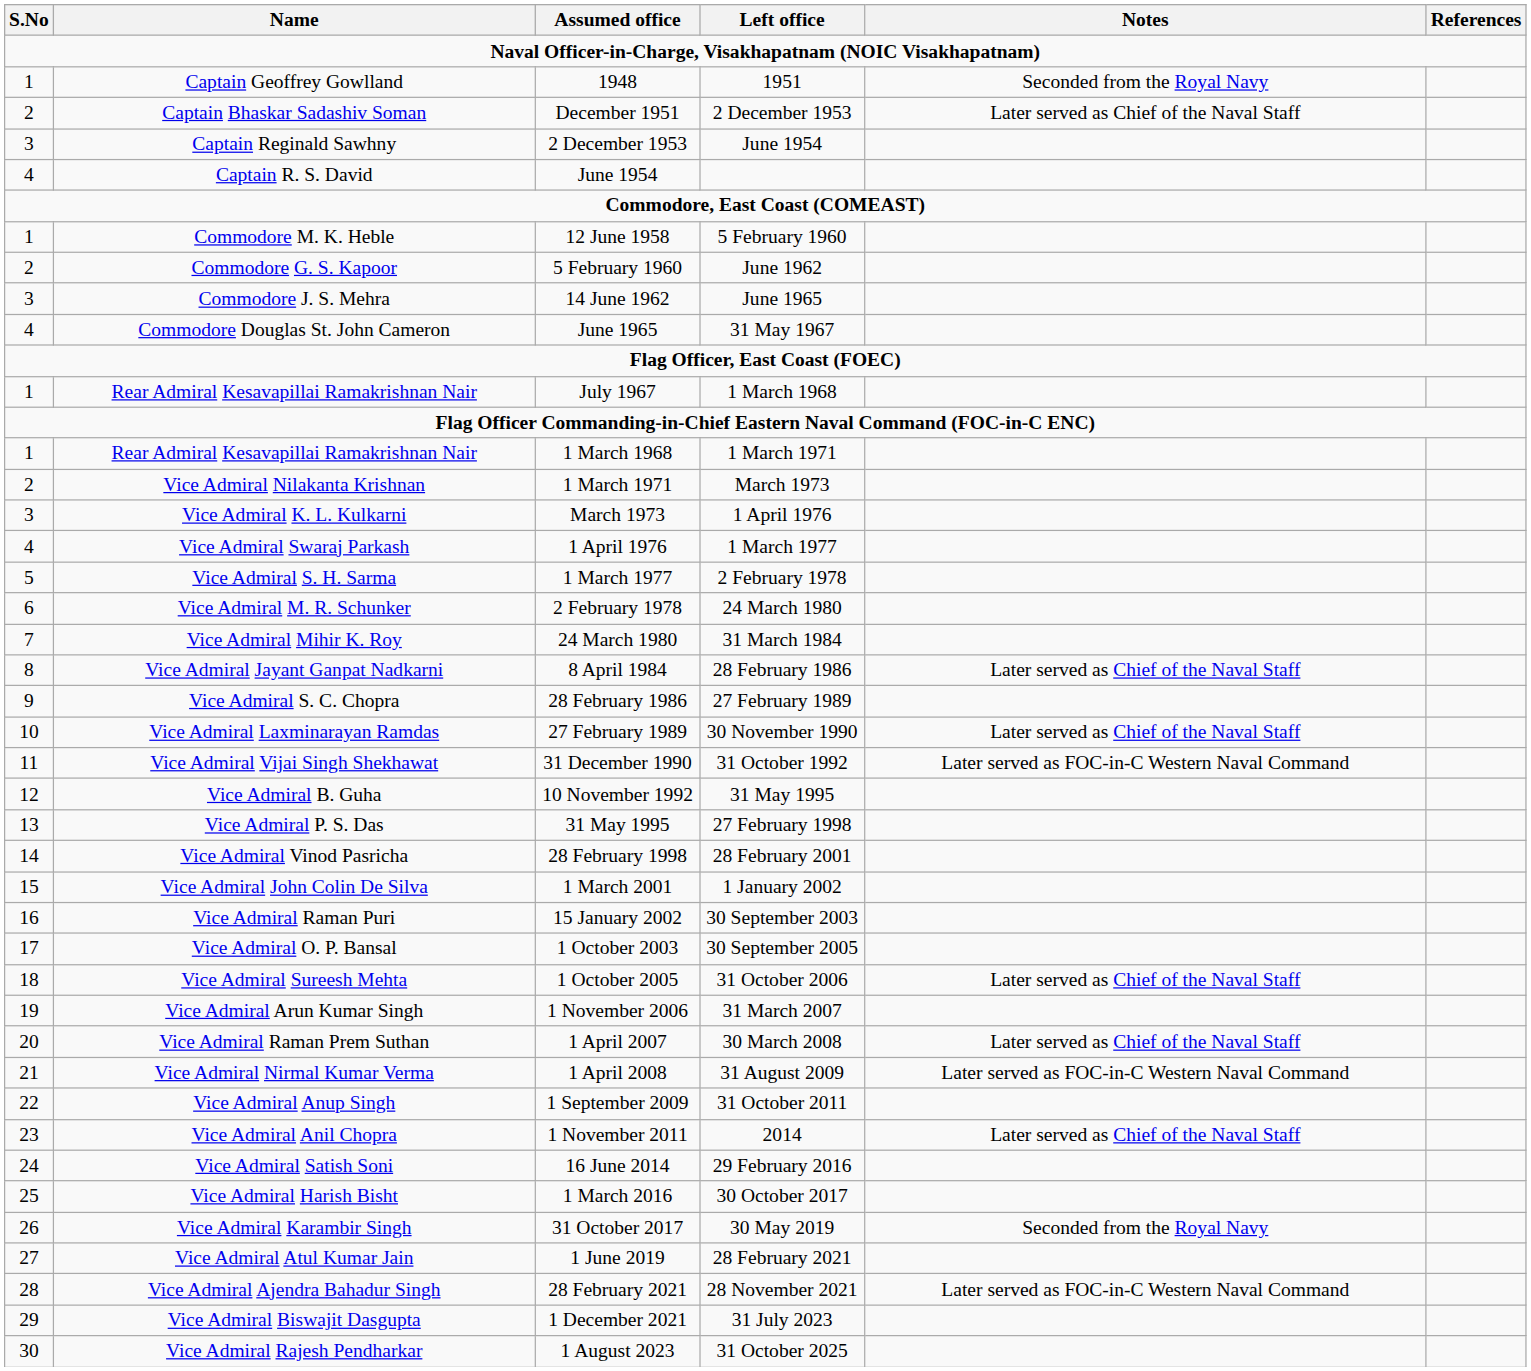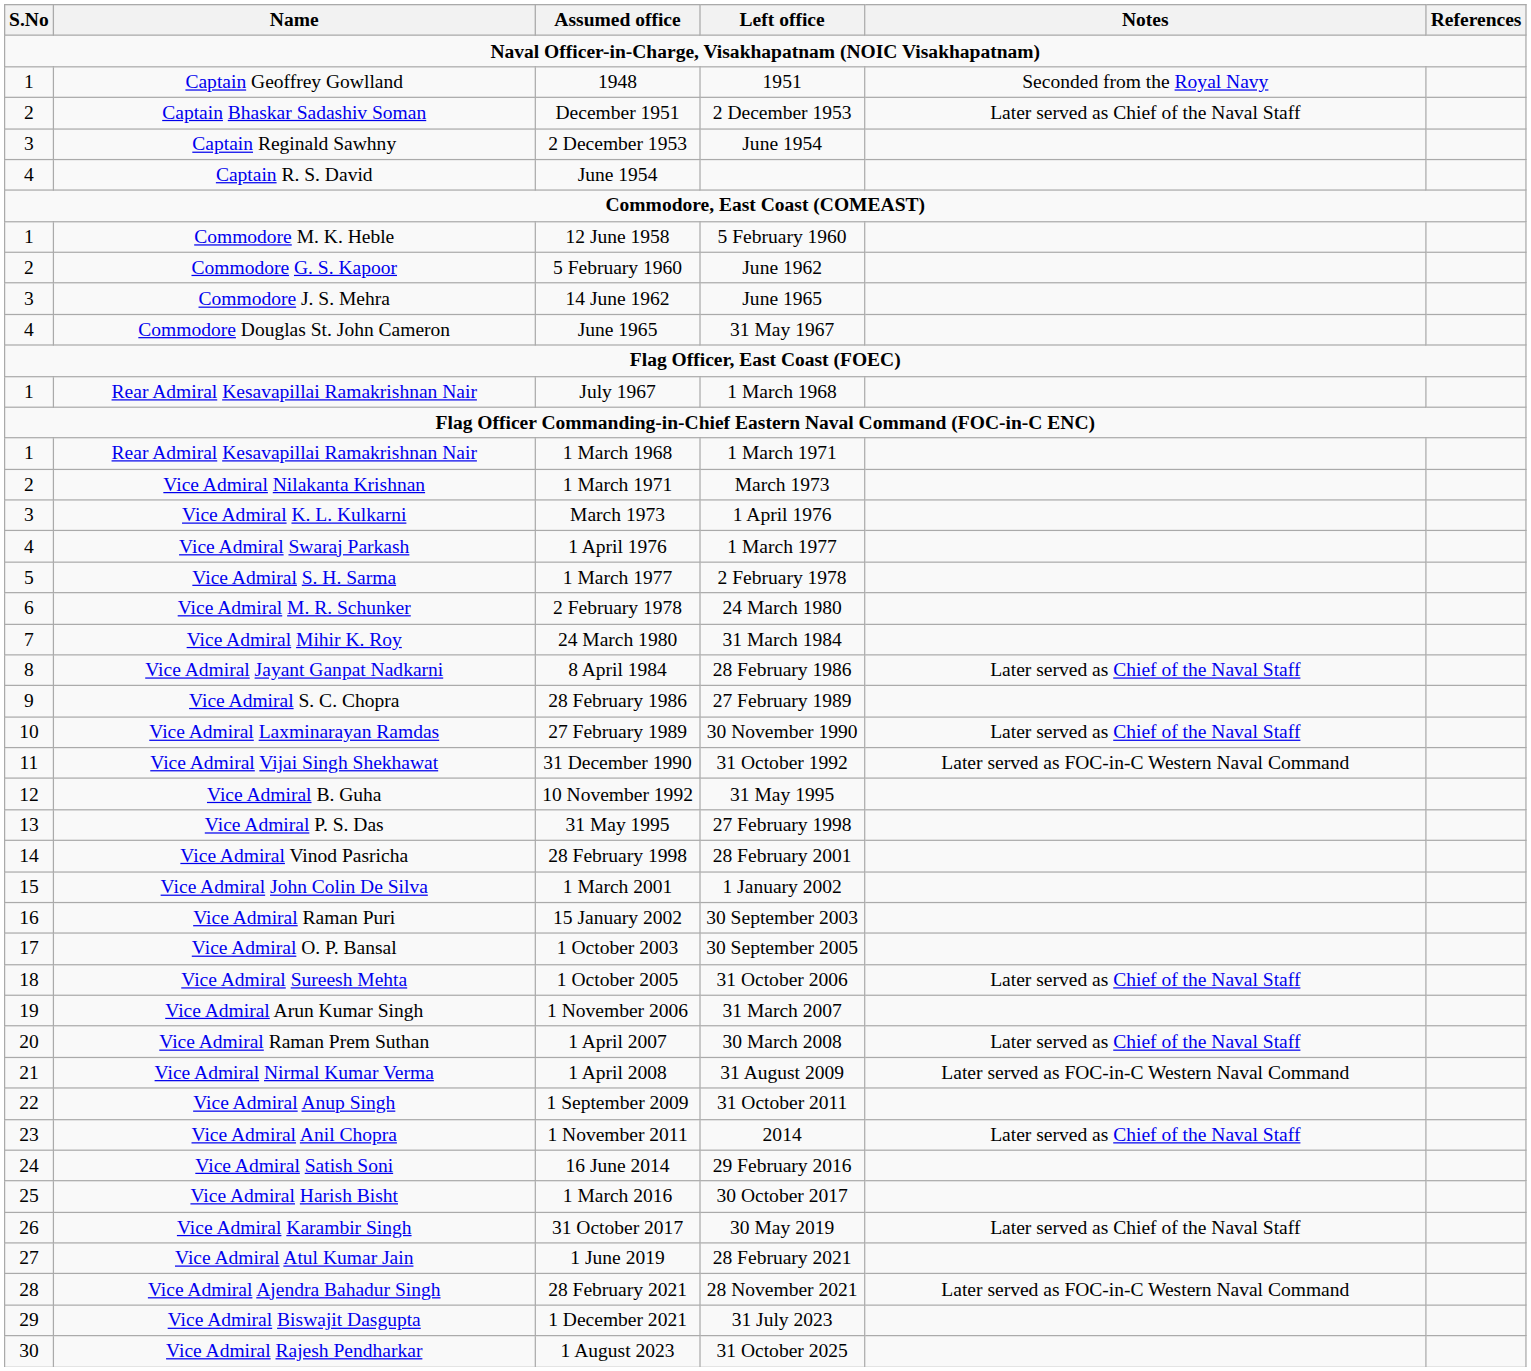 <table class="wikitable sortable" style="text-align:center">
 <tr style="background:#cccccc">
 <th scope="col" style="width: 20px;">S.No</th>
 <th scope="col" style="width: 500px;">Name</th>
 <th scope="col" style="width: 150px;">Assumed office</th>
 <th scope="col" style="width: 150px;">Left office</th>
 <th scope="col" style="width: 600px;">Notes</th>
 <th scope="col" style="width: 20px;">References</th>
 </tr>
 <tr>
 <td colspan="6"><strong>Naval Officer-in-Charge, Visakhapatnam (NOIC Visakhapatnam)</strong></td>
 </tr>
 <tr>
 <td>1</td>
 <td><a href='#'>Captain</a> Geoffrey Gowlland</td>
 <td>1948</td>
 <td>1951</td>
 <td>Seconded from the <a href='#'>Royal Navy</a></td>
 <td></td>
 </tr>
 <tr>
 <td>2</td>
 <td><a href='#'>Captain</a> <a href='#'>Bhaskar Sadashiv Soman</a></td>
 <td>December 1951</td>
 <td>2 December 1953</td>
 <td>Later served as Chief of the Naval Staff</td>
 <td></td>
 </tr>
 <tr>
 <td>3</td>
 <td><a href='#'>Captain</a> Reginald Sawhny</td>
 <td>2 December 1953</td>
 <td>June 1954</td>
 <td></td>
 <td></td>
 </tr>
 <tr>
 <td>4</td>
 <td><a href='#'>Captain</a> R. S. David</td>
 <td>June 1954</td>
 <td></td>
 <td></td>
 <td></td>
 </tr>
 <tr>
 <td colspan="6"><strong>Commodore, East Coast (COMEAST)</strong></td>
 </tr>
 <tr>
 <td>1</td>
 <td><a href='#'>Commodore</a> M. K. Heble</td>
 <td>12 June 1958</td>
 <td>5 February 1960</td>
 <td></td>
 <td></td>
 </tr>
 <tr>
 <td>2</td>
 <td><a href='#'>Commodore</a> <a href='#'>G. S. Kapoor</a></td>
 <td>5 February 1960</td>
 <td>June 1962</td>
 <td></td>
 <td></td>
 </tr>
 <tr>
 <td>3</td>
 <td><a href='#'>Commodore</a> J. S. Mehra</td>
 <td>14 June 1962</td>
 <td>June 1965</td>
 <td></td>
 <td></td>
 </tr>
 <tr>
 <td>4</td>
 <td><a href='#'>Commodore</a> Douglas St. John Cameron</td>
 <td>June 1965</td>
 <td>31 May 1967</td>
 <td></td>
 <td></td>
 </tr>
 <tr>
 <td colspan="6"><strong>Flag Officer, East Coast (FOEC)</strong></td>
 </tr>
 <tr>
 <td>1</td>
 <td><a href='#'>Rear Admiral</a> <a href='#'>Kesavapillai Ramakrishnan Nair</a></td>
 <td>July 1967</td>
 <td>1 March 1968</td>
 <td></td>
 <td></td>
 </tr>
 <tr>
 <td colspan="6"><strong>Flag Officer Commanding-in-Chief Eastern Naval Command (FOC-in-C ENC)</strong></td>
 </tr>
 <tr>
 <td>1</td>
 <td><a href='#'>Rear Admiral</a> <a href='#'>Kesavapillai Ramakrishnan Nair</a> </td>
 <td>1 March 1968</td>
 <td>1 March 1971</td>
 <td></td>
 <td></td>
 </tr>
 <tr>
 <td>2</td>
 <td><a href='#'>Vice Admiral</a> <a href='#'>Nilakanta Krishnan</a> </td>
 <td>1 March 1971</td>
 <td>March 1973</td>
 <td></td>
 <td></td>
 </tr>
 <tr>
 <td>3</td>
 <td><a href='#'>Vice Admiral</a> <a href='#'>K. L. Kulkarni</a> </td>
 <td>March 1973</td>
 <td>1 April 1976</td>
 <td></td>
 <td></td>
 </tr>
 <tr>
 <td>4</td>
 <td><a href='#'>Vice Admiral</a> <a href='#'>Swaraj Parkash</a> </td>
 <td>1 April 1976</td>
 <td>1 March 1977</td>
 <td></td>
 <td></td>
 </tr>
 <tr>
 <td>5</td>
 <td><a href='#'>Vice Admiral</a> <a href='#'>S. H. Sarma</a> </td>
 <td>1 March 1977</td>
 <td>2 February 1978</td>
 <td></td>
 <td></td>
 </tr>
 <tr>
 <td>6</td>
 <td><a href='#'>Vice Admiral</a> <a href='#'>M. R. Schunker</a> </td>
 <td>2 February 1978</td>
 <td>24 March 1980</td>
 <td></td>
 <td></td>
 </tr>
 <tr>
 <td>7</td>
 <td><a href='#'>Vice Admiral</a> <a href='#'>Mihir K. Roy</a> </td>
 <td>24 March 1980</td>
 <td>31 March 1984</td>
 <td></td>
 <td></td>
 </tr>
 <tr>
 <td>8</td>
 <td><a href='#'>Vice Admiral</a> <a href='#'>Jayant Ganpat Nadkarni</a> </td>
 <td>8 April 1984</td>
 <td>28 February 1986</td>
 <td>Later served as <a href='#'>Chief of the Naval Staff</a></td>
 <td></td>
 </tr>
 <tr>
 <td>9</td>
 <td><a href='#'>Vice Admiral</a> S. C. Chopra </td>
 <td>28 February 1986</td>
 <td>27 February 1989</td>
 <td></td>
 <td></td>
 </tr>
 <tr>
 <td>10</td>
 <td><a href='#'>Vice Admiral</a> <a href='#'>Laxminarayan Ramdas</a> </td>
 <td>27 February 1989</td>
 <td>30 November 1990</td>
 <td>Later served as <a href='#'>Chief of the Naval Staff</a></td>
 <td></td>
 </tr>
 <tr>
 <td>11</td>
 <td><a href='#'>Vice Admiral</a> <a href='#'>Vijai Singh Shekhawat</a> </td>
 <td>31 December 1990</td>
 <td>31 October 1992</td>
 <td>Later served as FOC-in-C Western Naval Command</td>
 <td></td>
 </tr>
 <tr>
 <td>12</td>
 <td><a href='#'>Vice Admiral</a> B. Guha </td>
 <td>10 November 1992</td>
 <td>31 May 1995</td>
 <td></td>
 <td></td>
 </tr>
 <tr>
 <td>13</td>
 <td><a href='#'>Vice Admiral</a> P. S. Das </td>
 <td>31 May 1995</td>
 <td>27 February 1998</td>
 <td></td>
 <td></td>
 </tr>
 <tr>
 <td>14</td>
 <td><a href='#'>Vice Admiral</a> Vinod Pasricha </td>
 <td>28 February 1998</td>
 <td>28 February 2001</td>
 <td></td>
 <td></td>
 </tr>
 <tr>
 <td>15</td>
 <td><a href='#'>Vice Admiral</a> <a href='#'>John Colin De Silva</a> </td>
 <td>1 March 2001</td>
 <td>1 January 2002</td>
 <td></td>
 <td></td>
 </tr>
 <tr>
 <td>16</td>
 <td><a href='#'>Vice Admiral</a> Raman Puri </td>
 <td>15 January 2002</td>
 <td>30 September 2003</td>
 <td></td>
 <td></td>
 </tr>
 <tr>
 <td>17</td>
 <td><a href='#'>Vice Admiral</a> O. P. Bansal </td>
 <td>1 October 2003</td>
 <td>30 September 2005</td>
 <td></td>
 <td></td>
 </tr>
 <tr>
 <td>18</td>
 <td><a href='#'>Vice Admiral</a> <a href='#'>Sureesh Mehta</a> </td>
 <td>1 October 2005</td>
 <td>31 October 2006</td>
 <td>Later served as <a href='#'>Chief of the Naval Staff</a></td>
 <td></td>
 </tr>
 <tr>
 <td>19</td>
 <td><a href='#'>Vice Admiral</a> Arun Kumar Singh </td>
 <td>1 November 2006</td>
 <td>31 March 2007</td>
 <td></td>
 <td></td>
 </tr>
 <tr>
 <td>20</td>
 <td><a href='#'>Vice Admiral</a> Raman Prem Suthan </td>
 <td>1 April 2007</td>
 <td>30 March 2008</td>
 <td>Later served as <a href='#'>Chief of the Naval Staff</a></td>
 <td></td>
 </tr>
 <tr>
 <td>21</td>
 <td><a href='#'>Vice Admiral</a> <a href='#'>Nirmal Kumar Verma</a> </td>
 <td>1 April 2008</td>
 <td>31 August 2009</td>
 <td>Later served as FOC-in-C Western Naval Command</td>
 <td></td>
 </tr>
 <tr>
 <td>22</td>
 <td><a href='#'>Vice Admiral</a> <a href='#'>Anup Singh</a> </td>
 <td>1 September 2009</td>
 <td>31 October 2011</td>
 <td></td>
 <td></td>
 </tr>
 <tr>
 <td>23</td>
 <td><a href='#'>Vice Admiral</a> <a href='#'>Anil Chopra</a> </td>
 <td>1 November 2011</td>
 <td>2014</td>
 <td>Later served as <a href='#'>Chief of the Naval Staff</a></td>
 <td></td>
 </tr>
 <tr>
 <td>24</td>
 <td><a href='#'>Vice Admiral</a> <a href='#'>Satish Soni</a> </td>
 <td>16 June 2014</td>
 <td>29 February 2016</td>
 <td></td>
 <td></td>
 </tr>
 <tr>
 <td>25</td>
 <td><a href='#'>Vice Admiral</a> <a href='#'>Harish Bisht</a> </td>
 <td>1 March 2016</td>
 <td>30 October 2017</td>
 <td></td>
 <td></td>
 </tr>
 <tr>
 <td>26</td>
 <td><a href='#'>Vice Admiral</a> <a href='#'>Karambir Singh</a> </td>
 <td>31 October 2017</td>
 <td>30 May 2019</td>
-<td>Seconded from the <a href='#'>Royal Navy</a></td>
+<td>Later served as Chief of the Naval Staff</td>
 <td></td>
 </tr>
 <tr>
 <td>27</td>
 <td><a href='#'>Vice Admiral</a> <a href='#'>Atul Kumar Jain</a> </td>
 <td>1 June 2019</td>
 <td>28 February 2021</td>
 <td></td>
 <td></td>
 </tr>
 <tr>
 <td>28</td>
 <td><a href='#'>Vice Admiral</a> <a href='#'>Ajendra Bahadur Singh</a> </td>
 <td>28 February 2021</td>
 <td>28 November 2021</td>
 <td>Later served as FOC-in-C Western Naval Command</td>
 <td></td>
 </tr>
 <tr>
 <td>29</td>
 <td><a href='#'>Vice Admiral</a> <a href='#'>Biswajit Dasgupta</a> </td>
 <td>1 December 2021</td>
 <td>31 July 2023</td>
 <td></td>
 <td></td>
 </tr>
 <tr>
 <td>30</td>
 <td><a href='#'>Vice Admiral</a> <a href='#'>Rajesh Pendharkar</a> </td>
 <td>1 August 2023</td>
 <td>31 October 2025</td>
 <td></td>
 <td></td>
 </tr>
 </table>
